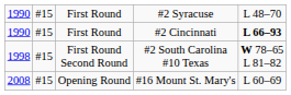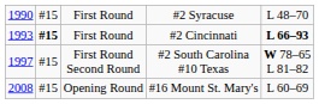 <table class="wikitable">
 <tr style="text-align:center;">
 <td><a href='#'>1990</a></td>
 <td>#15</td>
 <td>First Round</td>
 <td>#2 Syracuse</td>
 <td>L 48–70</td>
 </tr>
 <tr style="text-align:center;">
-<td><a href='#'>1990</a></td>
-<td>#15</td>
+<td><a href='#'>1993</a></td>
+<td><strong>#15</strong></td>
 <td>First Round</td>
 <td>#2 Cincinnati</td>
 <td><strong>L 66–93</strong></td>
 </tr>
 <tr style="text-align:center;">
-<td><a href='#'>1998</a></td>
+<td><a href='#'>1997</a></td>
 <td>#15</td>
 <td>First Round<br>Second Round</td>
 <td>#2 South Carolina<br>#10 Texas</td>
 <td><strong>W</strong> 78–65<br>L 81–82</td>
 </tr>
 <tr style="text-align:center;">
 <td><a href='#'>2008</a></td>
 <td>#15</td>
 <td>Opening Round</td>
 <td>#16 Mount St. Mary's</td>
 <td>L 60–69</td>
 </tr>
 </table>
